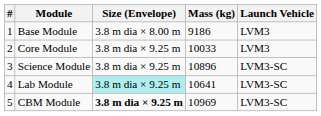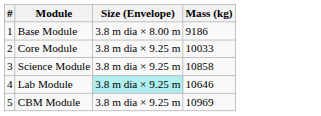 <table class="wikitable">
 <tr>
 <th>#</th>
 <th>Module</th>
 <th>Size (Envelope)</th>
 <th>Mass (kg)</th>
-<th>Launch Vehicle</th>
 </tr>
 <tr>
 <td>1</td>
 <td>Base Module</td>
 <td>3.8 m dia × 8.00 m</td>
 <td>9186</td>
-<td>LVM3</td>
 </tr>
 <tr>
 <td>2</td>
 <td>Core Module</td>
 <td>3.8 m dia × 9.25 m</td>
 <td>10033</td>
-<td>LVM3</td>
 </tr>
 <tr>
 <td>3</td>
 <td>Science Module</td>
 <td>3.8 m dia × 9.25 m</td>
-<td>10896</td>
-<td>LVM3-SC</td>
+<td>10858</td>
 </tr>
 <tr>
 <td>4</td>
 <td>Lab Module</td>
 <td style="background: paleturquoise;">3.8 m dia × 9.25 m</td>
-<td>10641</td>
-<td>LVM3-SC</td>
+<td>10646</td>
 </tr>
 <tr>
 <td>5</td>
 <td>CBM Module</td>
-<td><strong>3.8 m dia × 9.25 m</strong></td>
+<td>3.8 m dia × 9.25 m</td>
 <td>10969</td>
-<td>LVM3-SC</td>
 </tr>
 </table>
